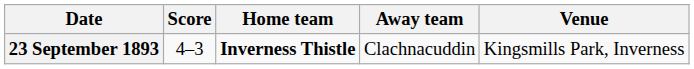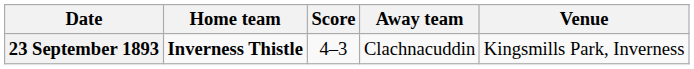 <table class="wikitable football-result-list" style="max-width: 80em; text-align: center">
 <tr>
 <th scope="col">Date</th>
+<th scope="col">Home team</th>
 <th scope="col">Score</th>
-<th scope="col">Home team</th>
 <th scope="col">Away team</th>
 <th scope="col">Venue</th>
 </tr>
 <tr>
 <th scope="row">23 September 1893</th>
+<td align=right><strong>Inverness Thistle</strong></td>
 <td>4–3</td>
-<td align=right><strong>Inverness Thistle</strong></td>
 <td align=left>Clachnacuddin</td>
 <td align=left>Kingsmills Park, Inverness</td>
 </tr>
 </table>
